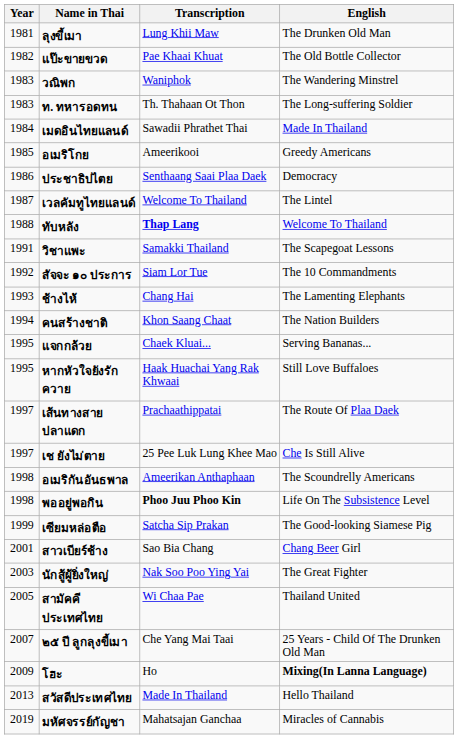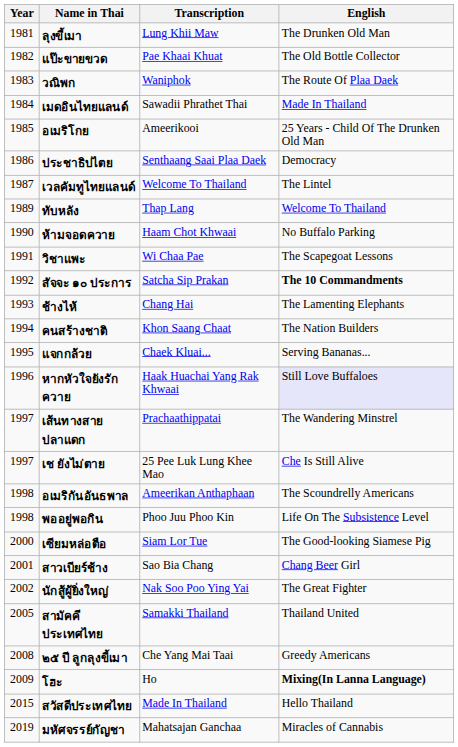 <table class="wikitable" valign="top">
 <tr>
 <th align="center" width="40">Year</th>
 <th align="center">Name in Thai</th>
 <th align="center">Transcription</th>
 <th align="center">English</th>
 </tr>
 <tr valign="top">
 <td align="center">1981</td>
 <td><strong>ลุงขี้เมา</strong></td>
 <td><a href='#'>Lung Khii Maw</a></td>
 <td>The Drunken Old Man</td>
 </tr>
 <tr valign="top">
 <td align="center">1982</td>
 <td><strong>แป๊ะขายขวด</strong></td>
 <td><a href='#'>Pae Khaai Khuat</a></td>
 <td>The Old Bottle Collector</td>
 </tr>
 <tr valign="top">
 <td align="center">1983</td>
 <td><strong>วณิพก</strong></td>
 <td><a href='#'>Waniphok</a></td>
-<td>The Wandering Minstrel</td>
-</tr>
-<tr valign="top">
-<td align="center">1983</td>
-<td><strong>ท. ทหารอดทน</strong></td>
-<td>Th. Thahaan Ot Thon</td>
-<td>The Long-suffering Soldier</td>
+<td>The Route Of <a href='#'>Plaa Daek</a></td>
 </tr>
 <tr valign="top">
 <td align="center">1984</td>
 <td><strong>เมดอินไทยแลนด์</strong></td>
 <td>Sawadii Phrathet Thai</td>
 <td><a href='#'>Made In Thailand</a></td>
 </tr>
 <tr valign="top">
 <td align="center">1985</td>
 <td><strong>อเมริโกย</strong></td>
 <td>Ameerikooi</td>
-<td>Greedy Americans</td>
+<td>25 Years - Child Of The Drunken Old Man</td>
 </tr>
 <tr valign="top">
 <td align="center">1986</td>
 <td><strong>ประชาธิปไตย</strong></td>
 <td><a href='#'>Senthaang Saai Plaa Daek</a></td>
 <td>Democracy</td>
 </tr>
 <tr valign="top">
 <td align="center">1987</td>
 <td><strong>เวลคัมทูไทยแลนด์</strong></td>
 <td><a href='#'>Welcome To Thailand</a></td>
 <td>The Lintel</td>
 </tr>
 <tr valign="top">
-<td align="center">1988</td>
+<td align="center">1989</td>
 <td><strong>ทับหลัง</strong></td>
-<td><strong><a href='#'>Thap Lang</a></strong></td>
+<td><a href='#'>Thap Lang</a></td>
 <td><a href='#'>Welcome To Thailand</a></td>
+</tr>
+<tr valign="top">
+<td align="center">1990</td>
+<td><strong>ห้ามจอดควาย</strong></td>
+<td><a href='#'>Haam Chot Khwaai</a></td>
+<td>No Buffalo Parking</td>
 </tr>
 <tr valign="top">
 <td align="center">1991</td>
 <td><strong>วิชาแพะ</strong></td>
-<td><a href='#'>Samakki Thailand</a></td>
+<td><a href='#'>Wi Chaa Pae</a></td>
 <td>The Scapegoat Lessons</td>
 </tr>
 <tr valign="top">
 <td align="center">1992</td>
 <td><strong>สัจจะ ๑๐ ประการ</strong></td>
-<td><a href='#'>Siam Lor Tue</a></td>
-<td>The 10 Commandments</td>
+<td><a href='#'>Satcha Sip Prakan</a></td>
+<td><strong>The 10 Commandments</strong></td>
 </tr>
 <tr valign="top">
 <td align="center">1993</td>
 <td><strong>ช้างไห้</strong></td>
 <td><a href='#'>Chang Hai</a></td>
 <td>The Lamenting Elephants</td>
 </tr>
 <tr valign="top">
 <td align="center">1994</td>
 <td><strong>คนสร้างชาติ</strong></td>
 <td><a href='#'>Khon Saang Chaat</a></td>
 <td>The Nation Builders</td>
 </tr>
 <tr valign="top">
 <td align="center">1995</td>
 <td><strong>แจกกล้วย</strong></td>
 <td><a href='#'>Chaek Kluai...</a></td>
 <td>Serving Bananas...</td>
 </tr>
 <tr valign="top">
-<td align="center">1995</td>
+<td align="center">1996</td>
 <td><strong>หากหัวใจยังรักควาย</strong></td>
 <td><a href='#'>Haak Huachai Yang Rak Khwaai</a></td>
-<td>Still Love Buffaloes</td>
+<td style="background: lavender;">Still Love Buffaloes</td>
 </tr>
 <tr valign="top">
 <td align="center">1997</td>
 <td><strong>เส้นทางสายปลาแดก</strong></td>
 <td><a href='#'>Prachaathippatai</a></td>
-<td>The Route Of <a href='#'>Plaa Daek</a></td>
+<td>The Wandering Minstrel</td>
 </tr>
 <tr valign="top">
 <td align="center">1997</td>
 <td><strong>เช ยังไม่ตาย</strong></td>
 <td>25 Pee Luk Lung Khee Mao</td>
 <td><a href='#'>Che</a> Is Still Alive</td>
 </tr>
 <tr valign="top">
 <td align="center">1998</td>
 <td><strong>อเมริกันอันธพาล</strong></td>
 <td><a href='#'>Ameerikan Anthaphaan</a></td>
 <td>The Scoundrelly Americans</td>
 </tr>
 <tr valign="top">
 <td align="center">1998</td>
 <td><strong>พออยู่พอกิน</strong></td>
-<td><strong>Phoo Juu Phoo Kin</strong></td>
+<td>Phoo Juu Phoo Kin</td>
 <td>Life On The <a href='#'>Subsistence</a> Level</td>
 </tr>
 <tr valign="top">
-<td align="center">1999</td>
+<td align="center">2000</td>
 <td><strong>เซียมหล่อตือ</strong></td>
-<td><a href='#'>Satcha Sip Prakan</a></td>
+<td><a href='#'>Siam Lor Tue</a></td>
 <td>The Good-looking Siamese Pig</td>
 </tr>
 <tr valign="top">
 <td align="center">2001</td>
 <td><strong>สาวเบียร์ช้าง</strong></td>
 <td>Sao Bia Chang</td>
 <td><a href='#'>Chang Beer</a> Girl</td>
 </tr>
 <tr valign="top">
-<td align="center">2003</td>
+<td align="center">2002</td>
 <td><strong>นักสู้ผู้ยิ่งใหญ่</strong></td>
 <td><a href='#'>Nak Soo Poo Ying Yai</a></td>
 <td>The Great Fighter</td>
 </tr>
 <tr valign="top">
 <td align="center" valign="top">2005</td>
 <td><strong>สามัคคีประเทศไทย</strong></td>
-<td><a href='#'>Wi Chaa Pae</a></td>
+<td><a href='#'>Samakki Thailand</a></td>
 <td>Thailand United</td>
 </tr>
 <tr valign="top">
-<td align="center">2007</td>
+<td align="center">2008</td>
 <td><strong>๒๕ ปี ลูกลุงขี้เมา</strong></td>
 <td>Che Yang Mai Taai</td>
-<td>25 Years - Child Of The Drunken Old Man</td>
+<td>Greedy Americans</td>
 </tr>
 <tr valign="top">
 <td align="center">2009</td>
 <td><strong> โฮะ</strong></td>
 <td>Ho</td>
 <td><strong>Mixing(In Lanna Language)</strong></td>
 </tr>
 <tr valign="top">
-<td align="center">2013</td>
+<td align="center">2015</td>
 <td><strong>สวัสดีประเทศไทย</strong></td>
 <td><a href='#'>Made In Thailand</a></td>
 <td>Hello Thailand</td>
 </tr>
 <tr valign="top">
 <td align="center">2019</td>
 <td><strong>มหัศจรรย์กัญชา</strong></td>
 <td>Mahatsajan Ganchaa</td>
 <td>Miracles of Cannabis</td>
 </tr>
 </table>
